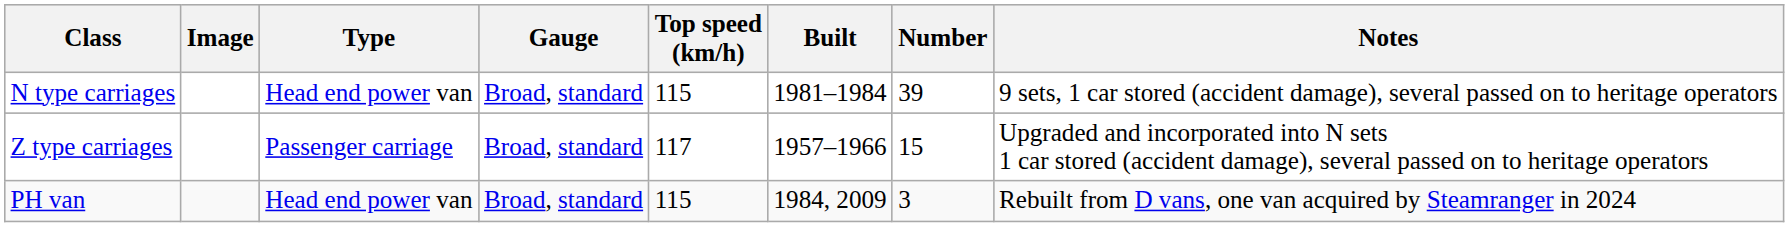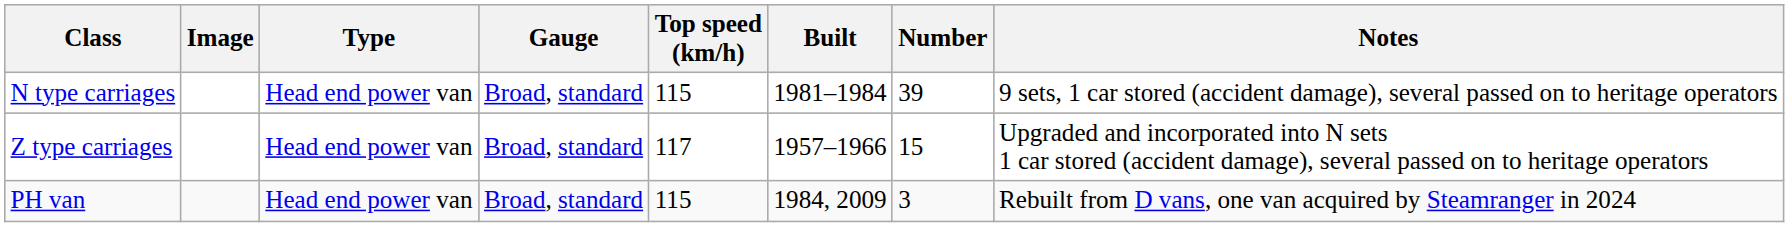 <table class="wikitable sortable">
 <tr>
 <th>Class</th>
 <th>Image</th>
 <th>Type</th>
 <th>Gauge</th>
 <th>Top speed<br>(km/h)</th>
 <th>Built</th>
 <th>Number</th>
 <th>Notes</th>
 </tr>
 <tr bgcolor="#FFFFFF">
 <td><a href='#'>N type carriages</a></td>
 <td></td>
 <td><a href='#'>Head end power</a> van</td>
 <td><a href='#'>Broad</a>, <a href='#'>standard</a></td>
 <td>115</td>
 <td>1981–1984</td>
 <td>39</td>
 <td>9 sets, 1 car stored (accident damage), several passed on to heritage operators</td>
 </tr>
 <tr bgcolor="#FFFFFF">
 <td><a href='#'>Z type carriages</a></td>
 <td></td>
-<td><a href='#'>Passenger carriage</a></td>
+<td><a href='#'>Head end power</a> van</td>
 <td><a href='#'>Broad</a>, <a href='#'>standard</a></td>
 <td>117</td>
 <td>1957–1966</td>
 <td>15</td>
 <td>Upgraded and incorporated into N sets<br>1 car stored (accident damage), several passed on to heritage operators</td>
 </tr>
 <tr>
 <td><a href='#'>PH van</a></td>
 <td></td>
 <td><a href='#'>Head end power</a> van</td>
 <td><a href='#'>Broad</a>, <a href='#'>standard</a></td>
 <td>115</td>
 <td>1984, 2009</td>
 <td>3</td>
 <td>Rebuilt from <a href='#'>D vans</a>, one van acquired by <a href='#'>Steamranger</a> in 2024</td>
 </tr>
 </table>
